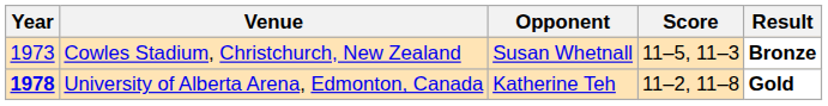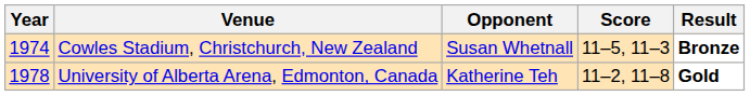 <table class="sortable wikitable" style="font-size: 90%;">
 <tr>
 <th>Year</th>
 <th>Venue</th>
 <th>Opponent</th>
 <th>Score</th>
 <th>Result</th>
 </tr>
 <tr style="background:#FFE4B5">
-<td align="center"><a href='#'>1973</a></td>
+<td align="center"><a href='#'>1974</a></td>
 <td align="left"><a href='#'>Cowles Stadium</a>, <a href='#'>Christchurch, New Zealand</a></td>
 <td align="left"> <a href='#'>Susan Whetnall</a></td>
 <td align="left">11–5, 11–3</td>
 <td style="text-align:left; background:white"> <strong>Bronze</strong></td>
 </tr>
 <tr style="background:#FFE4B5">
-<td align="center"><strong><a href='#'>1978</a></strong></td>
+<td align="center"><a href='#'>1978</a></td>
 <td align="left"><a href='#'>University of Alberta Arena</a>, <a href='#'>Edmonton, Canada</a></td>
 <td align="left"> <a href='#'>Katherine Teh</a></td>
 <td align="left">11–2, 11–8</td>
 <td style="text-align:left; background:white"> <strong>Gold</strong></td>
 </tr>
 </table>
